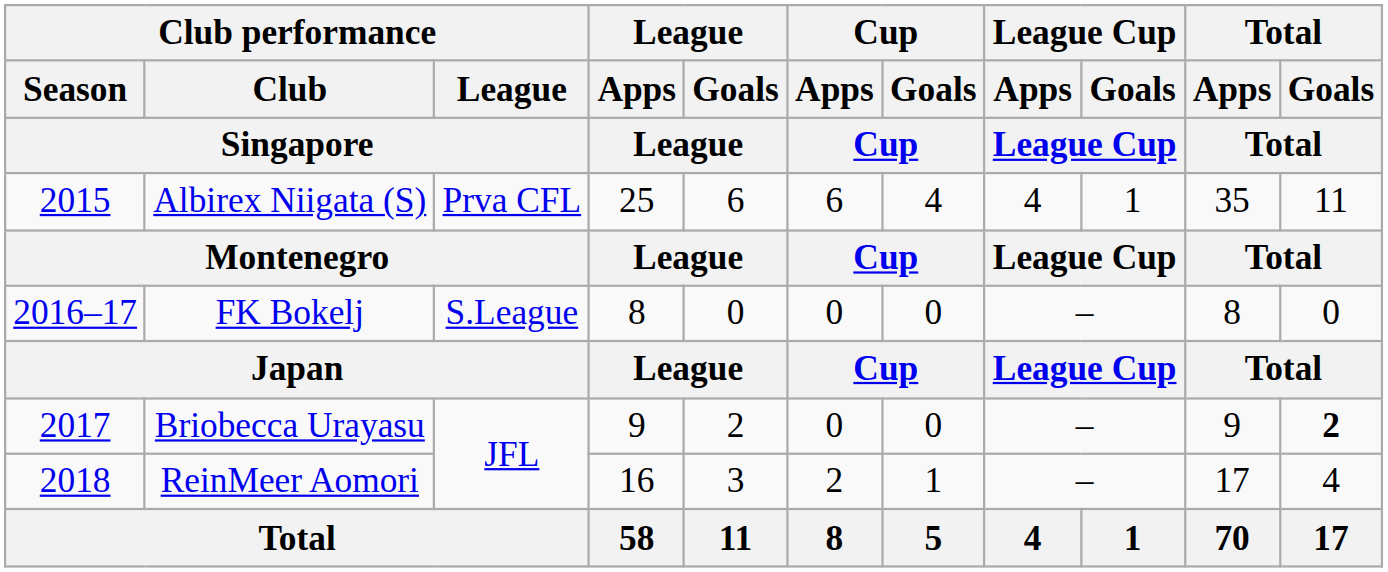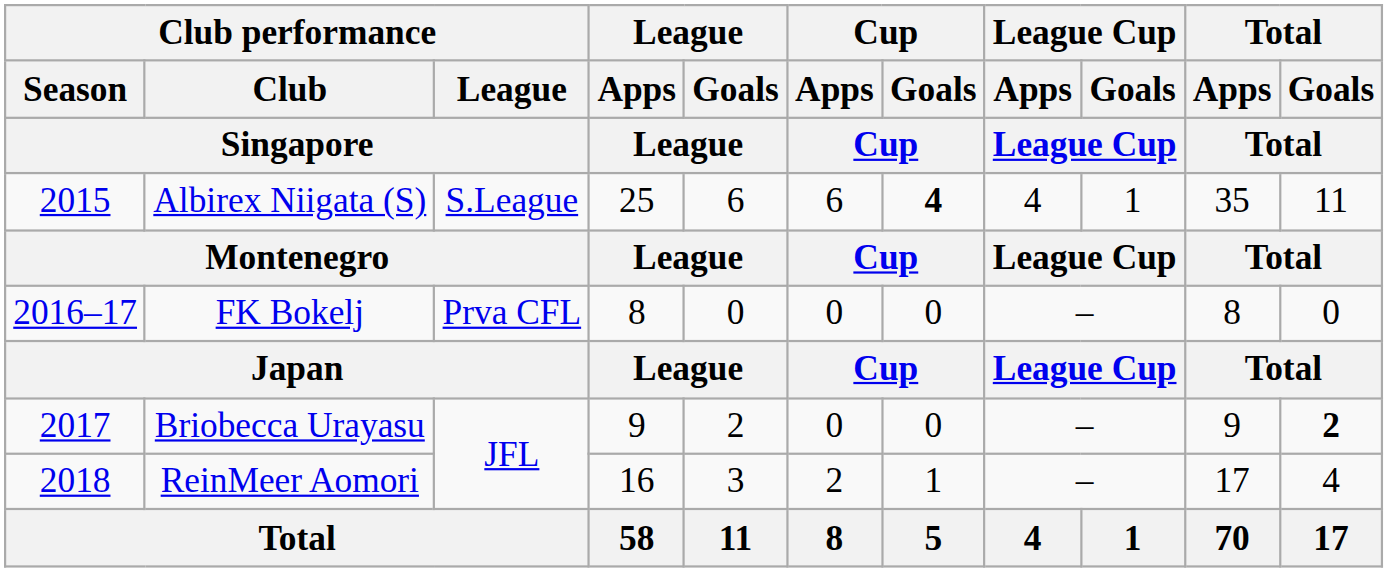 <table class="wikitable" style="text-align:center;">
 <tr>
 <th colspan=3>Club performance</th>
 <th colspan=2>League</th>
 <th colspan=2>Cup</th>
 <th colspan=2>League Cup</th>
 <th colspan=2>Total</th>
 </tr>
 <tr>
 <th>Season</th>
 <th>Club</th>
 <th>League</th>
 <th>Apps</th>
 <th>Goals</th>
 <th>Apps</th>
 <th>Goals</th>
 <th>Apps</th>
 <th>Goals</th>
 <th>Apps</th>
 <th>Goals</th>
 </tr>
 <tr>
 <th colspan=3>Singapore</th>
 <th colspan=2>League</th>
 <th colspan=2><a href='#'>Cup</a></th>
 <th colspan=2><a href='#'>League Cup</a></th>
 <th colspan=2>Total</th>
 </tr>
 <tr>
 <td><a href='#'>2015</a></td>
 <td><a href='#'>Albirex Niigata (S)</a></td>
-<td><a href='#'>Prva CFL</a></td>
+<td><a href='#'>S.League</a></td>
 <td>25</td>
 <td>6</td>
 <td>6</td>
-<td>4</td>
+<td><strong>4</strong></td>
 <td>4</td>
 <td>1</td>
 <td>35</td>
 <td>11</td>
 </tr>
 <tr>
 <th colspan=3>Montenegro</th>
 <th colspan=2>League</th>
 <th colspan=2><a href='#'>Cup</a></th>
 <th colspan=2>League Cup</th>
 <th colspan=2>Total</th>
 </tr>
 <tr>
 <td><a href='#'>2016–17</a></td>
 <td><a href='#'>FK Bokelj</a></td>
-<td><a href='#'>S.League</a></td>
+<td><a href='#'>Prva CFL</a></td>
 <td>8</td>
 <td>0</td>
 <td>0</td>
 <td>0</td>
 <td colspan="2">–</td>
 <td>8</td>
 <td>0</td>
 </tr>
 <tr>
 <th colspan=3>Japan</th>
 <th colspan=2>League</th>
 <th colspan=2><a href='#'>Cup</a></th>
 <th colspan=2><a href='#'>League Cup</a></th>
 <th colspan=2>Total</th>
 </tr>
 <tr>
 <td><a href='#'>2017</a></td>
 <td><a href='#'>Briobecca Urayasu</a></td>
 <td rowspan="2"><a href='#'>JFL</a></td>
 <td>9</td>
 <td>2</td>
 <td>0</td>
 <td>0</td>
 <td colspan="2">–</td>
 <td>9</td>
 <td><strong>2</strong></td>
 </tr>
 <tr>
 <td><a href='#'>2018</a></td>
 <td><a href='#'>ReinMeer Aomori</a></td>
 <td>16</td>
 <td>3</td>
 <td>2</td>
 <td>1</td>
 <td colspan="2">–</td>
 <td>17</td>
 <td>4</td>
 </tr>
 <tr>
 <th colspan=3>Total</th>
 <th>58</th>
 <th>11</th>
 <th>8</th>
 <th>5</th>
 <th>4</th>
 <th>1</th>
 <th>70</th>
 <th>17</th>
 </tr>
 </table>
